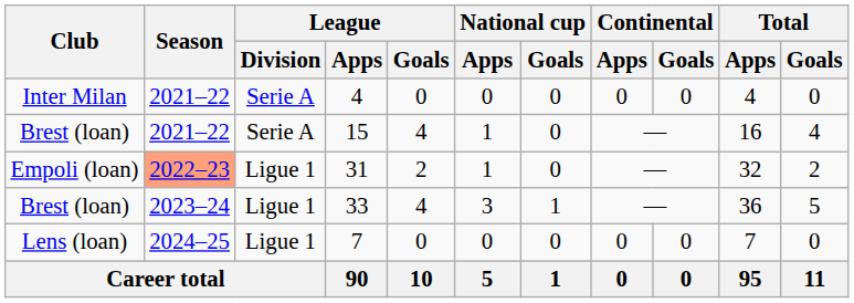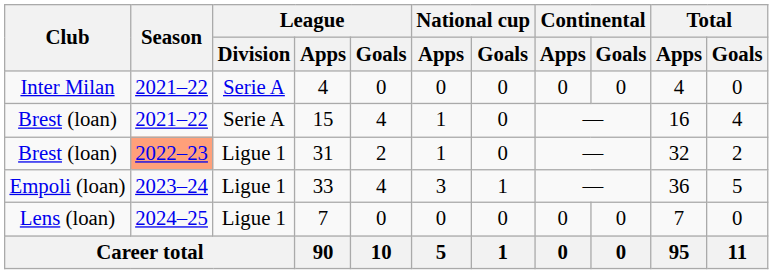 <table class="wikitable" Style="text-align: center">
 <tr>
 <th rowspan="2">Club</th>
 <th rowspan="2">Season</th>
 <th colspan="3">League</th>
 <th colspan="2">National cup</th>
 <th colspan="2">Continental</th>
 <th colspan="2">Total</th>
 </tr>
 <tr>
 <th>Division</th>
 <th>Apps</th>
 <th>Goals</th>
 <th>Apps</th>
 <th>Goals</th>
 <th>Apps</th>
 <th>Goals</th>
 <th>Apps</th>
 <th>Goals</th>
 </tr>
 <tr>
 <td><a href='#'>Inter Milan</a></td>
 <td><a href='#'>2021–22</a></td>
 <td><a href='#'>Serie A</a></td>
 <td>4</td>
 <td>0</td>
 <td>0</td>
 <td>0</td>
 <td>0</td>
 <td>0</td>
 <td>4</td>
 <td>0</td>
 </tr>
 <tr>
 <td><a href='#'>Brest</a> (loan)</td>
 <td><a href='#'>2021–22</a></td>
 <td>Serie A</td>
 <td>15</td>
 <td>4</td>
 <td>1</td>
 <td>0</td>
 <td colspan="2">—</td>
 <td>16</td>
 <td>4</td>
 </tr>
 <tr>
-<td><a href='#'>Empoli</a> (loan)</td>
+<td><a href='#'>Brest</a> (loan)</td>
 <td style="background: lightsalmon;"><a href='#'>2022–23</a></td>
 <td>Ligue 1</td>
 <td>31</td>
 <td>2</td>
 <td>1</td>
 <td>0</td>
 <td colspan="2">—</td>
 <td>32</td>
 <td>2</td>
 </tr>
 <tr>
-<td><a href='#'>Brest</a> (loan)</td>
+<td><a href='#'>Empoli</a> (loan)</td>
 <td><a href='#'>2023–24</a></td>
 <td>Ligue 1</td>
 <td>33</td>
 <td>4</td>
 <td>3</td>
 <td>1</td>
 <td colspan="2">—</td>
 <td>36</td>
 <td>5</td>
 </tr>
 <tr>
 <td><a href='#'>Lens</a> (loan)</td>
 <td><a href='#'>2024–25</a></td>
 <td>Ligue 1</td>
 <td>7</td>
 <td>0</td>
 <td>0</td>
 <td>0</td>
 <td>0</td>
 <td>0</td>
 <td>7</td>
 <td>0</td>
 </tr>
 <tr>
 <th colspan="3">Career total</th>
 <th>90</th>
 <th>10</th>
 <th>5</th>
 <th>1</th>
 <th>0</th>
 <th>0</th>
 <th>95</th>
 <th>11</th>
 </tr>
 </table>
